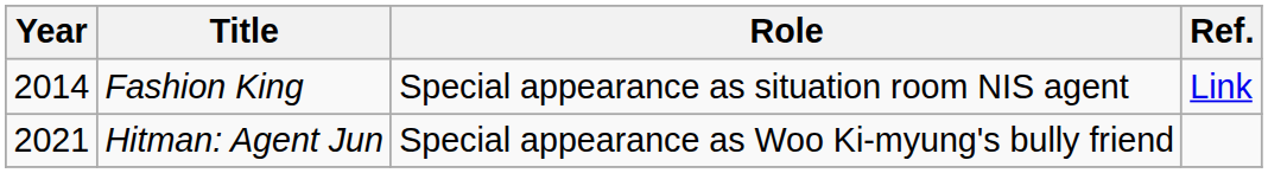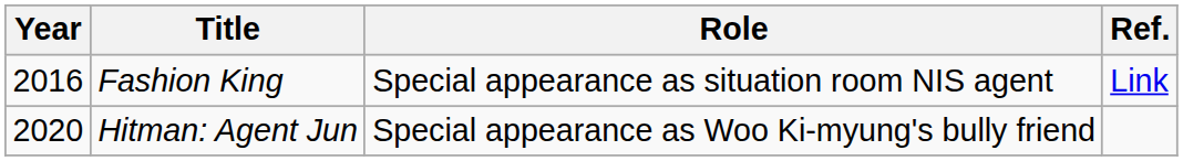 <table class="wikitable sortable">
 <tr>
 <th>Year</th>
 <th>Title</th>
 <th>Role</th>
 <th class="unsortable">Ref.</th>
 </tr>
 <tr>
-<td>2014</td>
+<td>2016</td>
 <td><em>Fashion King</em></td>
 <td>Special appearance as situation room NIS agent</td>
 <td><a href='#'>Link</a></td>
 </tr>
 <tr>
-<td>2021</td>
+<td>2020</td>
 <td><em>Hitman: Agent Jun</em></td>
 <td>Special appearance as Woo Ki-myung's bully friend</td>
 <td></td>
 </tr>
 </table>
